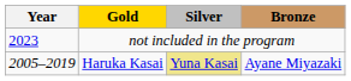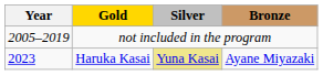 <table class="wikitable">
 <tr>
 <th>Year</th>
 <td align=center bgcolor=gold><strong>Gold</strong></td>
 <td align=center bgcolor=silver><strong>Silver</strong></td>
 <td align=center bgcolor=cc9966><strong>Bronze</strong></td>
 </tr>
 <tr>
-<td><a href='#'>2023</a></td>
+<td><em>2005–2019</em></td>
 <td colspan=3 align=center><em>not included in the program</em></td>
 </tr>
 <tr>
-<td><em>2005–2019</em></td>
+<td><a href='#'>2023</a></td>
 <td> <a href='#'>Haruka Kasai</a></td>
 <td style="background: khaki;"> <a href='#'>Yuna Kasai</a></td>
 <td> <a href='#'>Ayane Miyazaki</a></td>
 </tr>
 </table>
